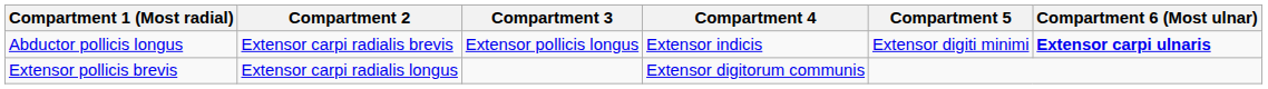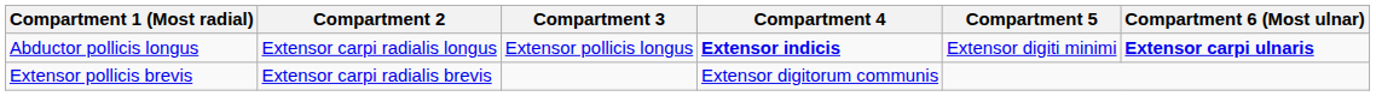 <table class="wikitable">
 <tr>
 <th>Compartment 1 (Most radial)</th>
 <th>Compartment 2</th>
 <th>Compartment 3</th>
 <th>Compartment 4</th>
 <th>Compartment 5</th>
 <th>Compartment 6 (Most ulnar)</th>
 </tr>
 <tr>
 <td><a href='#'>Abductor pollicis longus</a></td>
-<td><a href='#'>Extensor carpi radialis brevis</a></td>
+<td><a href='#'>Extensor carpi radialis longus</a></td>
 <td><a href='#'>Extensor pollicis longus</a></td>
-<td><a href='#'>Extensor indicis</a></td>
+<td><strong><a href='#'>Extensor indicis</a></strong></td>
 <td><a href='#'>Extensor digiti minimi</a></td>
 <td><strong><a href='#'>Extensor carpi ulnaris</a></strong></td>
 </tr>
 <tr>
 <td><a href='#'>Extensor pollicis brevis</a></td>
-<td><a href='#'>Extensor carpi radialis longus</a></td>
+<td><a href='#'>Extensor carpi radialis brevis</a></td>
 <td></td>
 <td><a href='#'>Extensor digitorum communis</a></td>
 </tr>
 </table>
